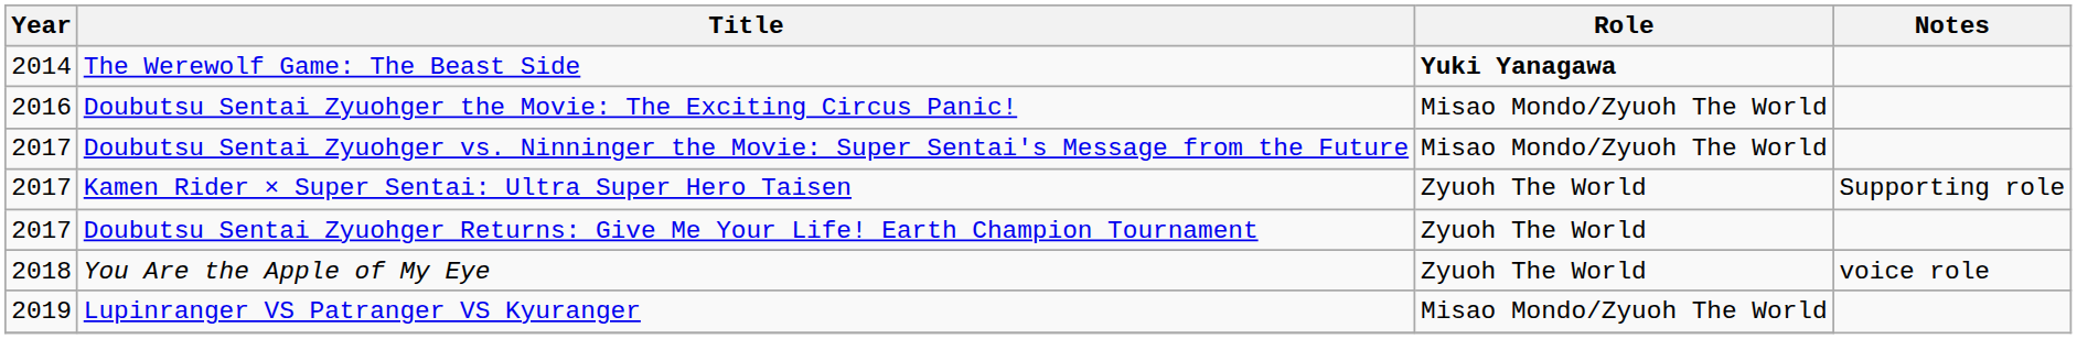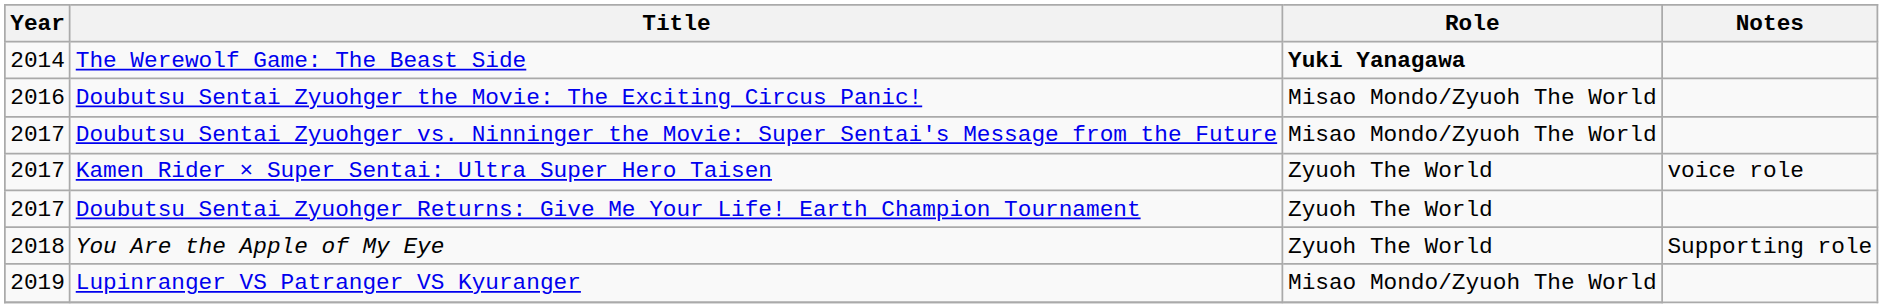 <table class="wikitable sortable">
 <tr>
 <th>Year</th>
 <th>Title</th>
 <th>Role</th>
 <th class="unsortable">Notes</th>
 </tr>
 <tr>
 <td>2014</td>
 <td><a href='#'>The Werewolf Game: The Beast Side</a></td>
 <td><strong>Yuki Yanagawa</strong></td>
 <td></td>
 </tr>
 <tr>
 <td>2016</td>
 <td><a href='#'>Doubutsu Sentai Zyuohger the Movie: The Exciting Circus Panic!</a></td>
 <td>Misao Mondo/Zyuoh The World</td>
 <td></td>
 </tr>
 <tr>
 <td>2017</td>
 <td><a href='#'>Doubutsu Sentai Zyuohger vs. Ninninger the Movie: Super Sentai's Message from the Future</a></td>
 <td>Misao Mondo/Zyuoh The World</td>
 <td></td>
 </tr>
 <tr>
 <td>2017</td>
 <td><a href='#'>Kamen Rider × Super Sentai: Ultra Super Hero Taisen</a></td>
 <td>Zyuoh The World</td>
-<td>Supporting role</td>
+<td>voice role</td>
 </tr>
 <tr>
 <td>2017</td>
 <td><a href='#'>Doubutsu Sentai Zyuohger Returns: Give Me Your Life! Earth Champion Tournament</a></td>
 <td>Zyuoh The World</td>
 </tr>
 <tr>
 <td>2018</td>
 <td><em>You Are the Apple of My Eye</em></td>
 <td>Zyuoh The World</td>
-<td>voice role</td>
+<td>Supporting role</td>
 </tr>
 <tr>
 <td>2019</td>
 <td><a href='#'>Lupinranger VS Patranger VS Kyuranger</a></td>
 <td>Misao Mondo/Zyuoh The World</td>
 </tr>
 <tr>
 </tr>
 </table>
